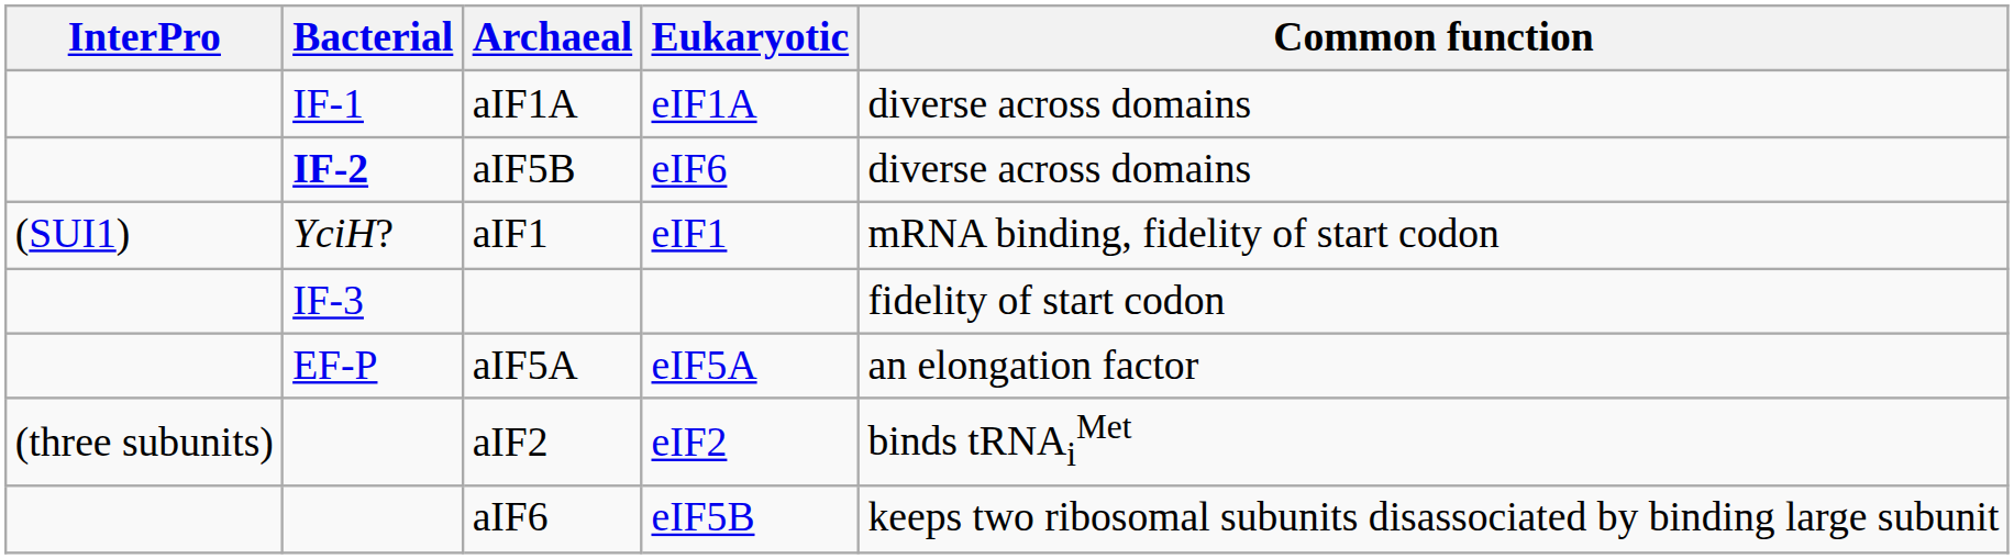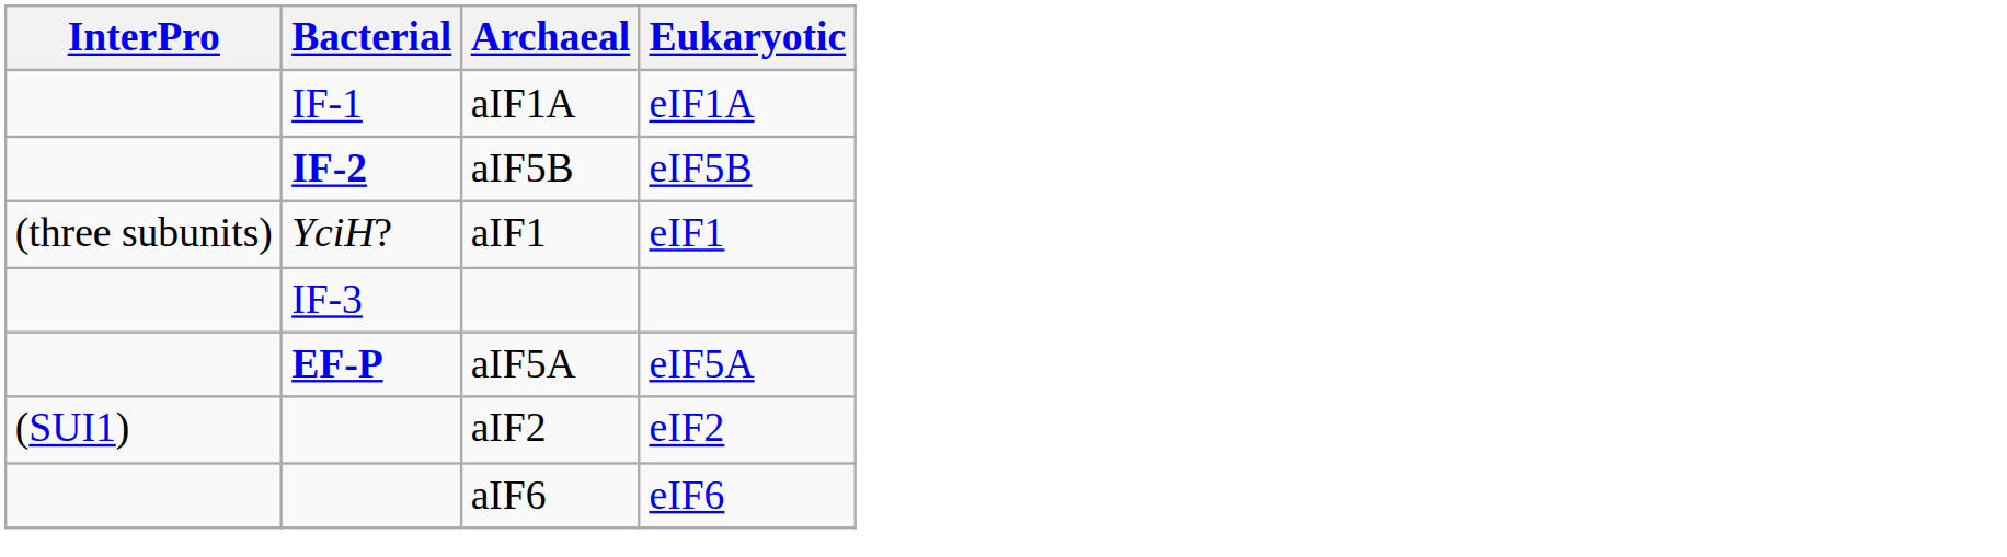 <table class="wikitable sortable">
 <tr>
 <th><a href='#'>InterPro</a></th>
 <th><a href='#'>Bacterial</a></th>
 <th><a href='#'>Archaeal</a></th>
 <th><a href='#'>Eukaryotic</a></th>
-<th>Common function</th>
 </tr>
 <tr>
 <td></td>
 <td><a href='#'>IF-1</a></td>
 <td>aIF1A</td>
 <td><a href='#'>eIF1A</a></td>
-<td>diverse across domains</td>
 </tr>
 <tr>
 <td></td>
 <td><strong><a href='#'>IF-2</a></strong></td>
 <td>aIF5B</td>
-<td><a href='#'>eIF6</a></td>
-<td>diverse across domains</td>
+<td><a href='#'>eIF5B</a></td>
 </tr>
 <tr>
-<td> (<a href='#'>SUI1</a>)</td>
+<td>(three subunits)</td>
 <td><em>YciH</em>?</td>
 <td>aIF1</td>
 <td><a href='#'>eIF1</a></td>
-<td>mRNA binding, fidelity of start codon</td>
 </tr>
 <tr>
 <td></td>
 <td><a href='#'>IF-3</a></td>
 <td></td>
 <td></td>
-<td>fidelity of start codon</td>
 </tr>
 <tr>
 <td></td>
-<td><a href='#'>EF-P</a></td>
+<td><strong><a href='#'>EF-P</a></strong></td>
 <td>aIF5A</td>
 <td><a href='#'>eIF5A</a></td>
-<td>an elongation factor</td>
 </tr>
 <tr>
-<td>(three subunits)</td>
+<td> (<a href='#'>SUI1</a>)</td>
 <td></td>
 <td>aIF2</td>
 <td><a href='#'>eIF2</a></td>
-<td>binds tRNA<sub>i</sub><sup>Met</sup></td>
 </tr>
 <tr>
 <td></td>
 <td></td>
 <td>aIF6</td>
-<td><a href='#'>eIF5B</a></td>
-<td>keeps two ribosomal subunits disassociated by binding large subunit</td>
+<td><a href='#'>eIF6</a></td>
 </tr>
 </table>
